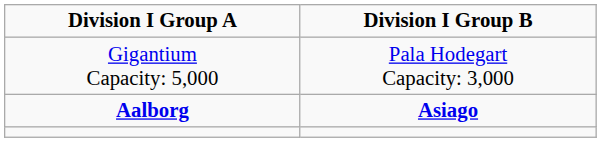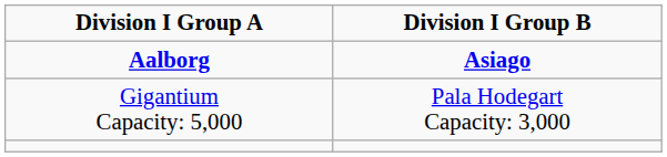 <table class="wikitable" style="text-align:center;">
 <tr>
 <td><strong>Division I Group A</strong></td>
 <td><strong>Division I Group B</strong></td>
 </tr>
 <tr>
+<td width=220px><strong><a href='#'>Aalborg</a></strong></td>
+<td width=220px><strong><a href='#'>Asiago</a></strong></td>
+</tr>
+<tr>
 <td><a href='#'>Gigantium</a><br>Capacity: 5,000</td>
 <td><a href='#'>Pala Hodegart</a><br>Capacity: 3,000</td>
-</tr>
-<tr>
-<td width=220px><strong><a href='#'>Aalborg</a></strong></td>
-<td width=220px><strong><a href='#'>Asiago</a></strong></td>
 </tr>
 <tr>
 <td></td>
 <td></td>
 </tr>
 </table>
